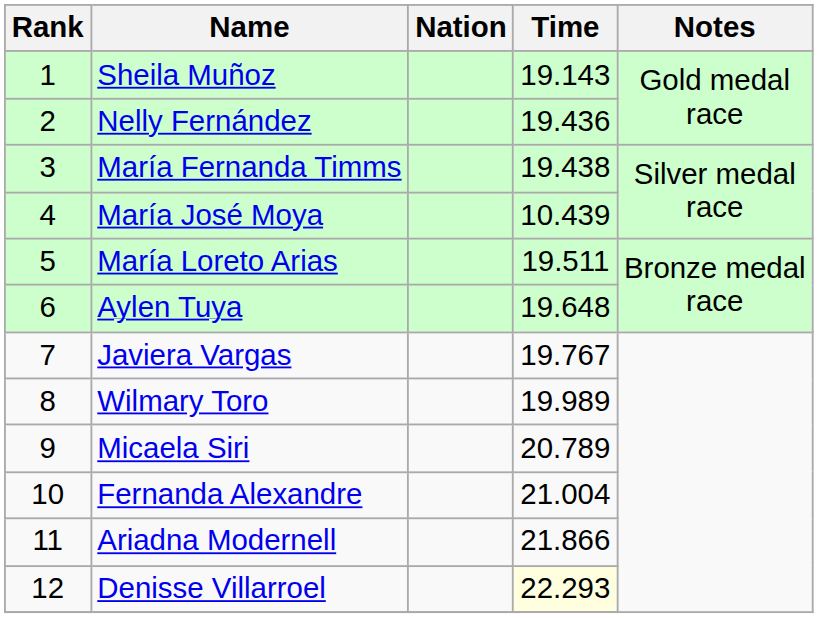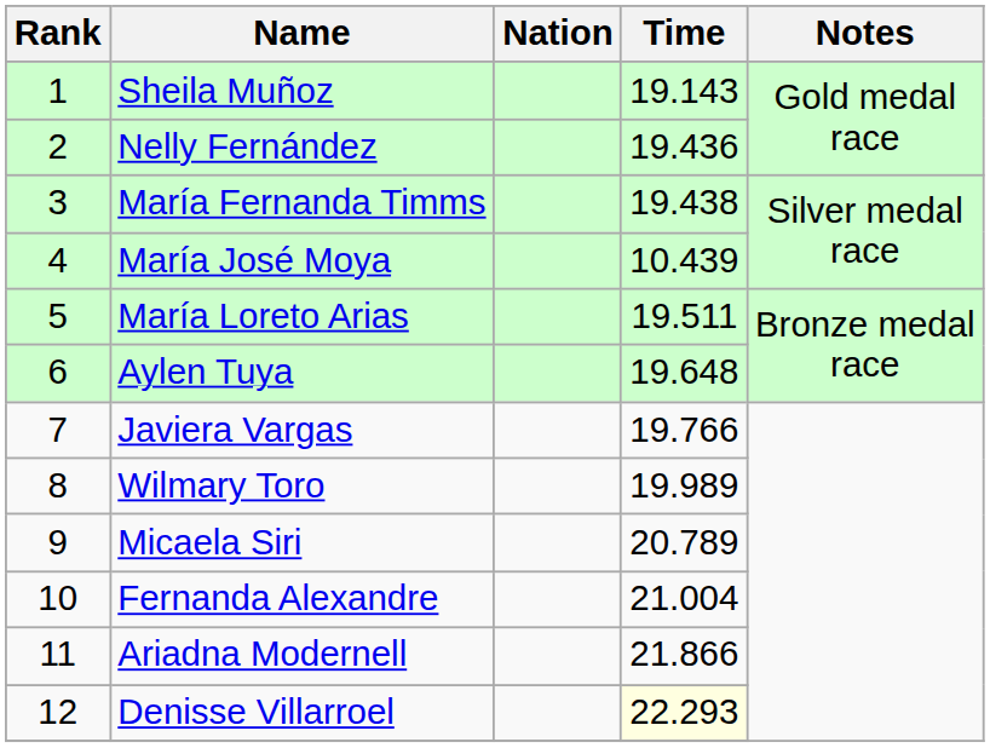 <table class="wikitable" style="text-align:center">
 <tr>
 <th>Rank</th>
 <th>Name</th>
 <th>Nation</th>
 <th>Time</th>
 <th>Notes</th>
 </tr>
 <tr bgcolor=ccffcc>
 <td>1</td>
 <td align=left><a href='#'>Sheila Muñoz</a></td>
 <td align=left></td>
 <td>19.143</td>
 <td rowspan="2">Gold medal<br>race</td>
 </tr>
 <tr bgcolor=ccffcc>
 <td>2</td>
 <td align=left><a href='#'>Nelly Fernández</a></td>
 <td align=left></td>
 <td>19.436</td>
 </tr>
 <tr bgcolor=ccffcc>
 <td>3</td>
 <td align=left><a href='#'>María Fernanda Timms</a></td>
 <td align=left></td>
 <td>19.438</td>
 <td rowspan="2">Silver medal<br>race</td>
 </tr>
 <tr bgcolor=ccffcc>
 <td>4</td>
 <td align=left><a href='#'>María José Moya</a></td>
 <td align=left></td>
 <td>10.439</td>
 </tr>
 <tr bgcolor=ccffcc>
 <td>5</td>
 <td align=left><a href='#'>María Loreto Arias</a></td>
 <td align=left></td>
 <td>19.511</td>
 <td rowspan="2">Bronze medal<br>race</td>
 </tr>
 <tr bgcolor=ccffcc>
 <td>6</td>
 <td align=left><a href='#'>Aylen Tuya</a></td>
 <td align=left></td>
 <td>19.648</td>
 </tr>
 <tr>
 <td>7</td>
 <td align=left><a href='#'>Javiera Vargas</a></td>
 <td align=left></td>
-<td>19.767</td>
+<td>19.766</td>
 </tr>
 <tr>
 <td>8</td>
 <td align=left><a href='#'>Wilmary Toro</a></td>
 <td align=left></td>
 <td>19.989</td>
 </tr>
 <tr>
 <td>9</td>
 <td align=left><a href='#'>Micaela Siri</a></td>
 <td align=left></td>
 <td>20.789</td>
 </tr>
 <tr>
 <td>10</td>
 <td align=left><a href='#'>Fernanda Alexandre</a></td>
 <td align=left></td>
 <td>21.004</td>
 </tr>
 <tr>
 <td>11</td>
 <td align=left><a href='#'>Ariadna Modernell</a></td>
 <td align=left></td>
 <td>21.866</td>
 </tr>
 <tr>
 <td>12</td>
 <td align=left><a href='#'>Denisse Villarroel</a></td>
 <td align=left></td>
 <td style="background: lightyellow;">22.293</td>
 </tr>
 <tr>
 </tr>
 </table>
